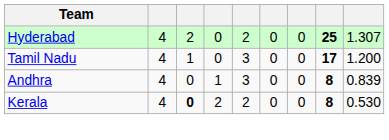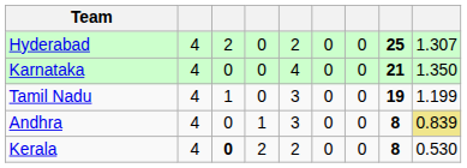 <table class="wikitable" style="text-align:center">
 <tr>
 <th style="width:160px">Team</th>
 <th style="width:25px"></th>
 <th style="width:25px"></th>
 <th style="width:25px"></th>
 <th style="width:25px"></th>
 <th style="width:25px"></th>
 <th style="width:25px"></th>
 <th style="width:25px"></th>
 <th style="width:25px;"></th>
 </tr>
 <tr style="background:#cfc;">
 <td style="text-align:left"><a href='#'>Hyderabad</a></td>
 <td>4</td>
 <td>2</td>
 <td>0</td>
 <td>2</td>
 <td>0</td>
 <td>0</td>
 <td><strong>25</strong></td>
 <td>1.307</td>
 </tr>
+<tr style="background:#cfc;">
+<td style="text-align:left"><a href='#'>Karnataka</a></td>
+<td>4</td>
+<td>0</td>
+<td>0</td>
+<td>4</td>
+<td>0</td>
+<td>0</td>
+<td><strong>21</strong></td>
+<td>1.350</td>
+</tr>
 <tr>
 <td style="text-align:left"><a href='#'>Tamil Nadu</a></td>
 <td>4</td>
 <td>1</td>
 <td>0</td>
 <td>3</td>
 <td>0</td>
 <td>0</td>
-<td><strong>17</strong></td>
-<td>1.200</td>
+<td><strong>19</strong></td>
+<td>1.199</td>
 </tr>
 <tr>
 <td style="text-align:left"><a href='#'>Andhra</a></td>
 <td>4</td>
 <td>0</td>
 <td>1</td>
 <td>3</td>
 <td>0</td>
 <td>0</td>
 <td><strong>8</strong></td>
-<td>0.839</td>
+<td style="background: khaki;">0.839</td>
 </tr>
 <tr>
 <td style="text-align:left"><a href='#'>Kerala</a></td>
 <td>4</td>
 <td><strong>0</strong></td>
 <td>2</td>
 <td>2</td>
 <td>0</td>
 <td>0</td>
 <td><strong>8</strong></td>
 <td>0.530</td>
 </tr>
 </table>
